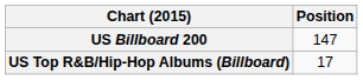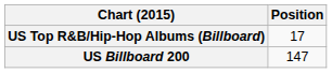 <table class="wikitable sortable plainrowheaders" style="text-align:center;">
 <tr>
 <th scope="col">Chart (2015)</th>
 <th scope="col">Position</th>
 </tr>
 <tr>
+<th scope="row">US Top R&B/Hip-Hop Albums (<em>Billboard</em>)</th>
+<td>17</td>
+</tr>
+<tr>
 <th scope="row">US <em>Billboard</em> 200</th>
 <td>147</td>
 </tr>
-<tr>
-<th scope="row">US Top R&B/Hip-Hop Albums (<em>Billboard</em>)</th>
-<td>17</td>
-</tr>
 </table>
